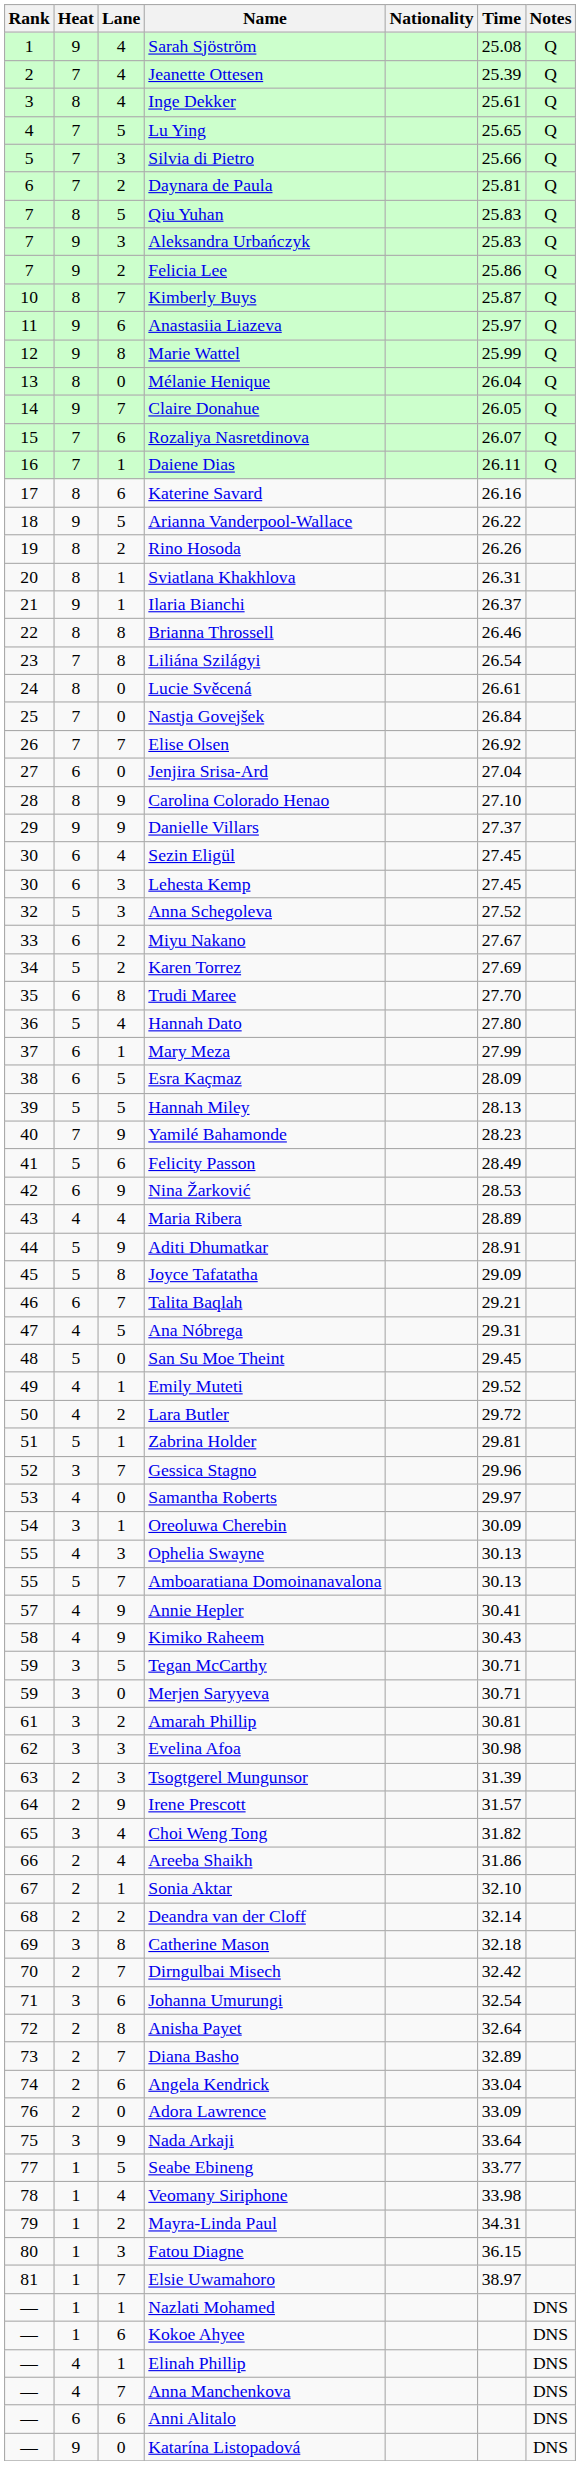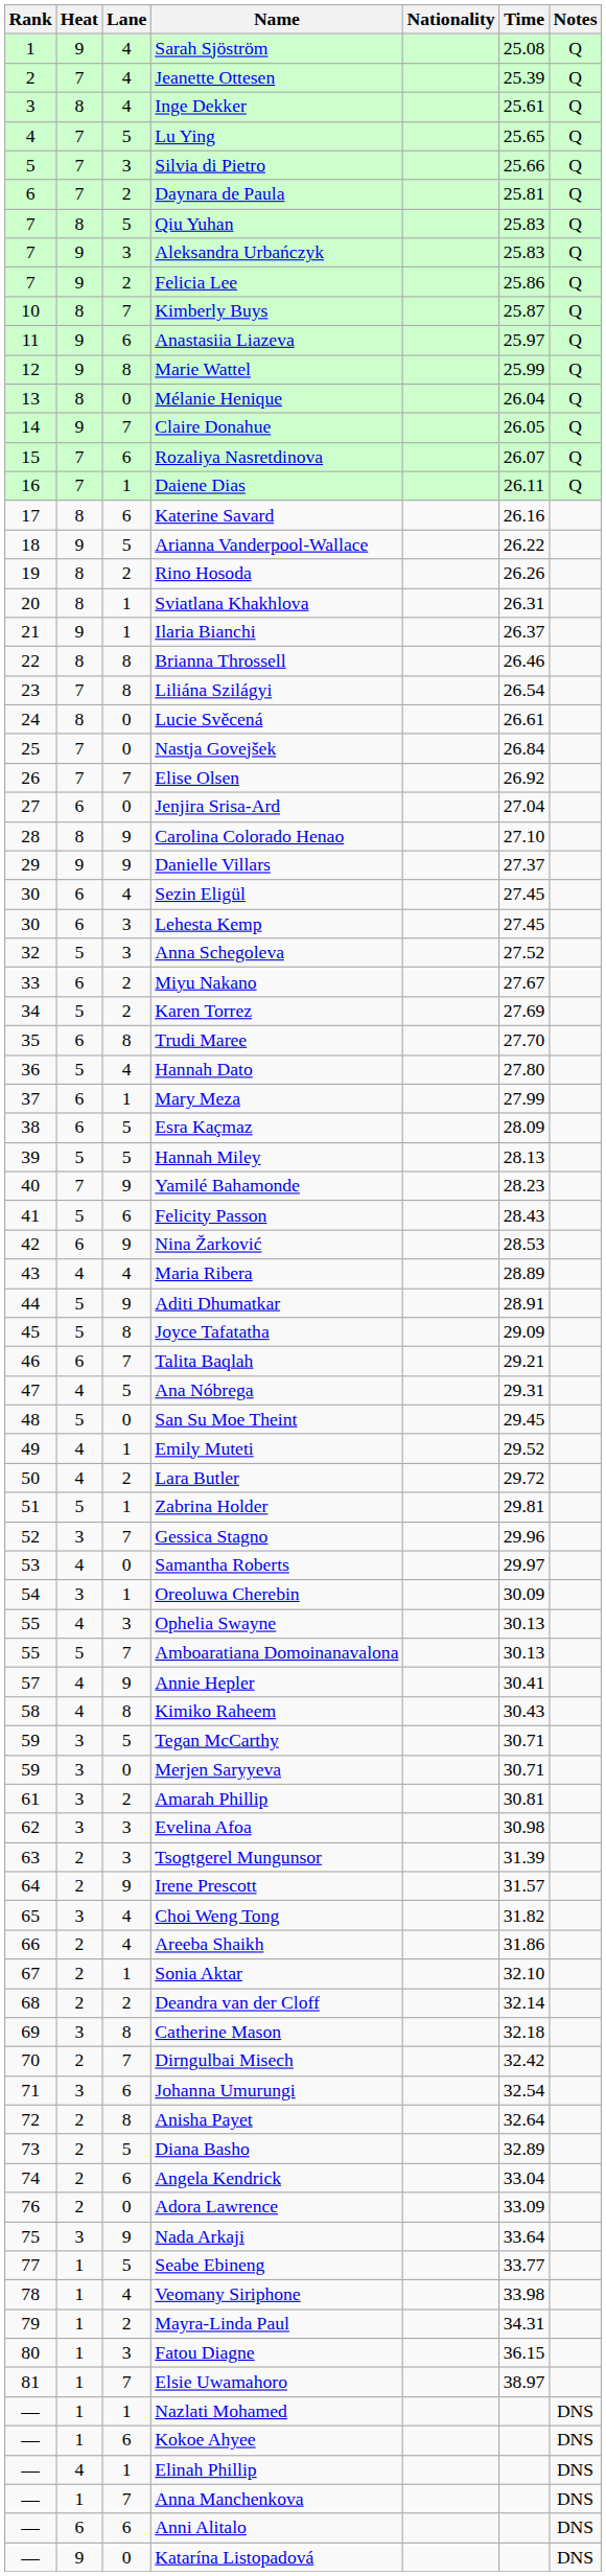 <table class="wikitable sortable" style="text-align:center">
 <tr>
 <th>Rank</th>
 <th>Heat</th>
 <th>Lane</th>
 <th>Name</th>
 <th>Nationality</th>
 <th>Time</th>
 <th>Notes</th>
 </tr>
 <tr bgcolor=ccffcc>
 <td>1</td>
 <td>9</td>
 <td>4</td>
 <td align=left><a href='#'>Sarah Sjöström</a></td>
 <td align=left></td>
 <td>25.08</td>
 <td>Q</td>
 </tr>
 <tr bgcolor=ccffcc>
 <td>2</td>
 <td>7</td>
 <td>4</td>
 <td align=left><a href='#'>Jeanette Ottesen</a></td>
 <td align=left></td>
 <td>25.39</td>
 <td>Q</td>
 </tr>
 <tr bgcolor=ccffcc>
 <td>3</td>
 <td>8</td>
 <td>4</td>
 <td align=left><a href='#'>Inge Dekker</a></td>
 <td align=left></td>
 <td>25.61</td>
 <td>Q</td>
 </tr>
 <tr bgcolor=ccffcc>
 <td>4</td>
 <td>7</td>
 <td>5</td>
 <td align=left><a href='#'>Lu Ying</a></td>
 <td align=left></td>
 <td>25.65</td>
 <td>Q</td>
 </tr>
 <tr bgcolor=ccffcc>
 <td>5</td>
 <td>7</td>
 <td>3</td>
 <td align=left><a href='#'>Silvia di Pietro</a></td>
 <td align=left></td>
 <td>25.66</td>
 <td>Q</td>
 </tr>
 <tr bgcolor=ccffcc>
 <td>6</td>
 <td>7</td>
 <td>2</td>
 <td align=left><a href='#'>Daynara de Paula</a></td>
 <td align=left></td>
 <td>25.81</td>
 <td>Q</td>
 </tr>
 <tr bgcolor=ccffcc>
 <td>7</td>
 <td>8</td>
 <td>5</td>
 <td align=left><a href='#'>Qiu Yuhan</a></td>
 <td align=left></td>
 <td>25.83</td>
 <td>Q</td>
 </tr>
 <tr bgcolor=ccffcc>
 <td>7</td>
 <td>9</td>
 <td>3</td>
 <td align=left><a href='#'>Aleksandra Urbańczyk</a></td>
 <td align=left></td>
 <td>25.83</td>
 <td>Q</td>
 </tr>
 <tr bgcolor=ccffcc>
 <td>7</td>
 <td>9</td>
 <td>2</td>
 <td align=left><a href='#'>Felicia Lee</a></td>
 <td align=left></td>
 <td>25.86</td>
 <td>Q</td>
 </tr>
 <tr bgcolor=ccffcc>
 <td>10</td>
 <td>8</td>
 <td>7</td>
 <td align=left><a href='#'>Kimberly Buys</a></td>
 <td align=left></td>
 <td>25.87</td>
 <td>Q</td>
 </tr>
 <tr bgcolor=ccffcc>
 <td>11</td>
 <td>9</td>
 <td>6</td>
 <td align=left><a href='#'>Anastasiia Liazeva</a></td>
 <td align=left></td>
 <td>25.97</td>
 <td>Q</td>
 </tr>
 <tr bgcolor=ccffcc>
 <td>12</td>
 <td>9</td>
 <td>8</td>
 <td align=left><a href='#'>Marie Wattel</a></td>
 <td align=left></td>
 <td>25.99</td>
 <td>Q</td>
 </tr>
 <tr bgcolor=ccffcc>
 <td>13</td>
 <td>8</td>
 <td>0</td>
 <td align=left><a href='#'>Mélanie Henique</a></td>
 <td align=left></td>
 <td>26.04</td>
 <td>Q</td>
 </tr>
 <tr bgcolor=ccffcc>
 <td>14</td>
 <td>9</td>
 <td>7</td>
 <td align=left><a href='#'>Claire Donahue</a></td>
 <td align=left></td>
 <td>26.05</td>
 <td>Q</td>
 </tr>
 <tr bgcolor=ccffcc>
 <td>15</td>
 <td>7</td>
 <td>6</td>
 <td align=left><a href='#'>Rozaliya Nasretdinova</a></td>
 <td align=left></td>
 <td>26.07</td>
 <td>Q</td>
 </tr>
 <tr bgcolor=ccffcc>
 <td>16</td>
 <td>7</td>
 <td>1</td>
 <td align=left><a href='#'>Daiene Dias</a></td>
 <td align=left></td>
 <td>26.11</td>
 <td>Q</td>
 </tr>
 <tr>
 <td>17</td>
 <td>8</td>
 <td>6</td>
 <td align=left><a href='#'>Katerine Savard</a></td>
 <td align=left></td>
 <td>26.16</td>
 <td></td>
 </tr>
 <tr>
 <td>18</td>
 <td>9</td>
 <td>5</td>
 <td align=left><a href='#'>Arianna Vanderpool-Wallace</a></td>
 <td align=left></td>
 <td>26.22</td>
 <td></td>
 </tr>
 <tr>
 <td>19</td>
 <td>8</td>
 <td>2</td>
 <td align=left><a href='#'>Rino Hosoda</a></td>
 <td align=left></td>
 <td>26.26</td>
 <td></td>
 </tr>
 <tr>
 <td>20</td>
 <td>8</td>
 <td>1</td>
 <td align=left><a href='#'>Sviatlana Khakhlova</a></td>
 <td align=left></td>
 <td>26.31</td>
 <td></td>
 </tr>
 <tr>
 <td>21</td>
 <td>9</td>
 <td>1</td>
 <td align=left><a href='#'>Ilaria Bianchi</a></td>
 <td align=left></td>
 <td>26.37</td>
 <td></td>
 </tr>
 <tr>
 <td>22</td>
 <td>8</td>
 <td>8</td>
 <td align=left><a href='#'>Brianna Throssell</a></td>
 <td align=left></td>
 <td>26.46</td>
 <td></td>
 </tr>
 <tr>
 <td>23</td>
 <td>7</td>
 <td>8</td>
 <td align=left><a href='#'>Liliána Szilágyi</a></td>
 <td align=left></td>
 <td>26.54</td>
 <td></td>
 </tr>
 <tr>
 <td>24</td>
 <td>8</td>
 <td>0</td>
 <td align=left><a href='#'>Lucie Svěcená</a></td>
 <td align=left></td>
 <td>26.61</td>
 <td></td>
 </tr>
 <tr>
 <td>25</td>
 <td>7</td>
 <td>0</td>
 <td align=left><a href='#'>Nastja Govejšek</a></td>
 <td align=left></td>
 <td>26.84</td>
 <td></td>
 </tr>
 <tr>
 <td>26</td>
 <td>7</td>
 <td>7</td>
 <td align=left><a href='#'>Elise Olsen</a></td>
 <td align=left></td>
 <td>26.92</td>
 <td></td>
 </tr>
 <tr>
 <td>27</td>
 <td>6</td>
 <td>0</td>
 <td align=left><a href='#'>Jenjira Srisa-Ard</a></td>
 <td align=left></td>
 <td>27.04</td>
 <td></td>
 </tr>
 <tr>
 <td>28</td>
 <td>8</td>
 <td>9</td>
 <td align=left><a href='#'>Carolina Colorado Henao</a></td>
 <td align=left></td>
 <td>27.10</td>
 <td></td>
 </tr>
 <tr>
 <td>29</td>
 <td>9</td>
 <td>9</td>
 <td align=left><a href='#'>Danielle Villars</a></td>
 <td align=left></td>
 <td>27.37</td>
 <td></td>
 </tr>
 <tr>
 <td>30</td>
 <td>6</td>
 <td>4</td>
 <td align=left><a href='#'>Sezin Eligül</a></td>
 <td align=left></td>
 <td>27.45</td>
 <td></td>
 </tr>
 <tr>
 <td>30</td>
 <td>6</td>
 <td>3</td>
 <td align=left><a href='#'>Lehesta Kemp</a></td>
 <td align=left></td>
 <td>27.45</td>
 <td></td>
 </tr>
 <tr>
 <td>32</td>
 <td>5</td>
 <td>3</td>
 <td align=left><a href='#'>Anna Schegoleva</a></td>
 <td align=left></td>
 <td>27.52</td>
 <td></td>
 </tr>
 <tr>
 <td>33</td>
 <td>6</td>
 <td>2</td>
 <td align=left><a href='#'>Miyu Nakano</a></td>
 <td align=left></td>
 <td>27.67</td>
 <td></td>
 </tr>
 <tr>
 <td>34</td>
 <td>5</td>
 <td>2</td>
 <td align=left><a href='#'>Karen Torrez</a></td>
 <td align=left></td>
 <td>27.69</td>
 <td></td>
 </tr>
 <tr>
 <td>35</td>
 <td>6</td>
 <td>8</td>
 <td align=left><a href='#'>Trudi Maree</a></td>
 <td align=left></td>
 <td>27.70</td>
 <td></td>
 </tr>
 <tr>
 <td>36</td>
 <td>5</td>
 <td>4</td>
 <td align=left><a href='#'>Hannah Dato</a></td>
 <td align=left></td>
 <td>27.80</td>
 <td></td>
 </tr>
 <tr>
 <td>37</td>
 <td>6</td>
 <td>1</td>
 <td align=left><a href='#'>Mary Meza</a></td>
 <td align=left></td>
 <td>27.99</td>
 <td></td>
 </tr>
 <tr>
 <td>38</td>
 <td>6</td>
 <td>5</td>
 <td align=left><a href='#'>Esra Kaçmaz</a></td>
 <td align=left></td>
 <td>28.09</td>
 <td></td>
 </tr>
 <tr>
 <td>39</td>
 <td>5</td>
 <td>5</td>
 <td align=left><a href='#'>Hannah Miley</a></td>
 <td align=left></td>
 <td>28.13</td>
 <td></td>
 </tr>
 <tr>
 <td>40</td>
 <td>7</td>
 <td>9</td>
 <td align=left><a href='#'>Yamilé Bahamonde</a></td>
 <td align=left></td>
 <td>28.23</td>
 <td></td>
 </tr>
 <tr>
 <td>41</td>
 <td>5</td>
 <td>6</td>
 <td align=left><a href='#'>Felicity Passon</a></td>
 <td align=left></td>
-<td>28.49</td>
+<td>28.43</td>
 <td></td>
 </tr>
 <tr>
 <td>42</td>
 <td>6</td>
 <td>9</td>
 <td align=left><a href='#'>Nina Žarković</a></td>
 <td align=left></td>
 <td>28.53</td>
 <td></td>
 </tr>
 <tr>
 <td>43</td>
 <td>4</td>
 <td>4</td>
 <td align=left><a href='#'>Maria Ribera</a></td>
 <td align=left></td>
 <td>28.89</td>
 <td></td>
 </tr>
 <tr>
 <td>44</td>
 <td>5</td>
 <td>9</td>
 <td align=left><a href='#'>Aditi Dhumatkar</a></td>
 <td align=left></td>
 <td>28.91</td>
 <td></td>
 </tr>
 <tr>
 <td>45</td>
 <td>5</td>
 <td>8</td>
 <td align=left><a href='#'>Joyce Tafatatha</a></td>
 <td align=left></td>
 <td>29.09</td>
 <td></td>
 </tr>
 <tr>
 <td>46</td>
 <td>6</td>
 <td>7</td>
 <td align=left><a href='#'>Talita Baqlah</a></td>
 <td align=left></td>
 <td>29.21</td>
 <td></td>
 </tr>
 <tr>
 <td>47</td>
 <td>4</td>
 <td>5</td>
 <td align=left><a href='#'>Ana Nóbrega</a></td>
 <td align=left></td>
 <td>29.31</td>
 <td></td>
 </tr>
 <tr>
 <td>48</td>
 <td>5</td>
 <td>0</td>
 <td align=left><a href='#'>San Su Moe Theint</a></td>
 <td align=left></td>
 <td>29.45</td>
 <td></td>
 </tr>
 <tr>
 <td>49</td>
 <td>4</td>
 <td>1</td>
 <td align=left><a href='#'>Emily Muteti</a></td>
 <td align=left></td>
 <td>29.52</td>
 <td></td>
 </tr>
 <tr>
 <td>50</td>
 <td>4</td>
 <td>2</td>
 <td align=left><a href='#'>Lara Butler</a></td>
 <td align=left></td>
 <td>29.72</td>
 <td></td>
 </tr>
 <tr>
 <td>51</td>
 <td>5</td>
 <td>1</td>
 <td align=left><a href='#'>Zabrina Holder</a></td>
 <td align=left></td>
 <td>29.81</td>
 <td></td>
 </tr>
 <tr>
 <td>52</td>
 <td>3</td>
 <td>7</td>
 <td align=left><a href='#'>Gessica Stagno</a></td>
 <td align=left></td>
 <td>29.96</td>
 <td></td>
 </tr>
 <tr>
 <td>53</td>
 <td>4</td>
 <td>0</td>
 <td align=left><a href='#'>Samantha Roberts</a></td>
 <td align=left></td>
 <td>29.97</td>
 <td></td>
 </tr>
 <tr>
 <td>54</td>
 <td>3</td>
 <td>1</td>
 <td align=left><a href='#'>Oreoluwa Cherebin</a></td>
 <td align=left></td>
 <td>30.09</td>
 <td></td>
 </tr>
 <tr>
 <td>55</td>
 <td>4</td>
 <td>3</td>
 <td align=left><a href='#'>Ophelia Swayne</a></td>
 <td align=left></td>
 <td>30.13</td>
 <td></td>
 </tr>
 <tr>
 <td>55</td>
 <td>5</td>
 <td>7</td>
 <td align=left><a href='#'>Amboaratiana Domoinanavalona</a></td>
 <td align=left></td>
 <td>30.13</td>
 <td></td>
 </tr>
 <tr>
 <td>57</td>
 <td>4</td>
 <td>9</td>
 <td align=left><a href='#'>Annie Hepler</a></td>
 <td align=left></td>
 <td>30.41</td>
 <td></td>
 </tr>
 <tr>
 <td>58</td>
 <td>4</td>
-<td>9</td>
+<td>8</td>
 <td align=left><a href='#'>Kimiko Raheem</a></td>
 <td align=left></td>
 <td>30.43</td>
 <td></td>
 </tr>
 <tr>
 <td>59</td>
 <td>3</td>
 <td>5</td>
 <td align=left><a href='#'>Tegan McCarthy</a></td>
 <td align=left></td>
 <td>30.71</td>
 <td></td>
 </tr>
 <tr>
 <td>59</td>
 <td>3</td>
 <td>0</td>
 <td align=left><a href='#'>Merjen Saryyeva</a></td>
 <td align=left></td>
 <td>30.71</td>
 <td></td>
 </tr>
 <tr>
 <td>61</td>
 <td>3</td>
 <td>2</td>
 <td align=left><a href='#'>Amarah Phillip</a></td>
 <td align=left></td>
 <td>30.81</td>
 <td></td>
 </tr>
 <tr>
 <td>62</td>
 <td>3</td>
 <td>3</td>
 <td align=left><a href='#'>Evelina Afoa</a></td>
 <td align=left></td>
 <td>30.98</td>
 <td></td>
 </tr>
 <tr>
 <td>63</td>
 <td>2</td>
 <td>3</td>
 <td align=left><a href='#'>Tsogtgerel Mungunsor</a></td>
 <td align=left></td>
 <td>31.39</td>
 <td></td>
 </tr>
 <tr>
 <td>64</td>
 <td>2</td>
 <td>9</td>
 <td align=left><a href='#'>Irene Prescott</a></td>
 <td align=left></td>
 <td>31.57</td>
 <td></td>
 </tr>
 <tr>
 <td>65</td>
 <td>3</td>
 <td>4</td>
 <td align=left><a href='#'>Choi Weng Tong</a></td>
 <td align=left></td>
 <td>31.82</td>
 <td></td>
 </tr>
 <tr>
 <td>66</td>
 <td>2</td>
 <td>4</td>
 <td align=left><a href='#'>Areeba Shaikh</a></td>
 <td align=left></td>
 <td>31.86</td>
 <td></td>
 </tr>
 <tr>
 <td>67</td>
 <td>2</td>
 <td>1</td>
 <td align=left><a href='#'>Sonia Aktar</a></td>
 <td align=left></td>
 <td>32.10</td>
 <td></td>
 </tr>
 <tr>
 <td>68</td>
 <td>2</td>
 <td>2</td>
 <td align=left><a href='#'>Deandra van der Cloff</a></td>
 <td align=left></td>
 <td>32.14</td>
 <td></td>
 </tr>
 <tr>
 <td>69</td>
 <td>3</td>
 <td>8</td>
 <td align=left><a href='#'>Catherine Mason</a></td>
 <td align=left></td>
 <td>32.18</td>
 <td></td>
 </tr>
 <tr>
 <td>70</td>
 <td>2</td>
 <td>7</td>
 <td align=left><a href='#'>Dirngulbai Misech</a></td>
 <td align=left></td>
 <td>32.42</td>
 <td></td>
 </tr>
 <tr>
 <td>71</td>
 <td>3</td>
 <td>6</td>
 <td align=left><a href='#'>Johanna Umurungi</a></td>
 <td align=left></td>
 <td>32.54</td>
 <td></td>
 </tr>
 <tr>
 <td>72</td>
 <td>2</td>
 <td>8</td>
 <td align=left><a href='#'>Anisha Payet</a></td>
 <td align=left></td>
 <td>32.64</td>
 <td></td>
 </tr>
 <tr>
 <td>73</td>
 <td>2</td>
-<td>7</td>
+<td>5</td>
 <td align=left><a href='#'>Diana Basho</a></td>
 <td align=left></td>
 <td>32.89</td>
 <td></td>
 </tr>
 <tr>
 <td>74</td>
 <td>2</td>
 <td>6</td>
 <td align=left><a href='#'>Angela Kendrick</a></td>
 <td align=left></td>
 <td>33.04</td>
 <td></td>
 </tr>
 <tr>
 <td>76</td>
 <td>2</td>
 <td>0</td>
 <td align=left><a href='#'>Adora Lawrence</a></td>
 <td align=left></td>
 <td>33.09</td>
 <td></td>
 </tr>
 <tr>
 <td>75</td>
 <td>3</td>
 <td>9</td>
 <td align=left><a href='#'>Nada Arkaji</a></td>
 <td align=left></td>
 <td>33.64</td>
 <td></td>
 </tr>
 <tr>
 <td>77</td>
 <td>1</td>
 <td>5</td>
 <td align=left><a href='#'>Seabe Ebineng</a></td>
 <td align=left></td>
 <td>33.77</td>
 <td></td>
 </tr>
 <tr>
 <td>78</td>
 <td>1</td>
 <td>4</td>
 <td align=left><a href='#'>Veomany Siriphone</a></td>
 <td align=left></td>
 <td>33.98</td>
 <td></td>
 </tr>
 <tr>
 <td>79</td>
 <td>1</td>
 <td>2</td>
 <td align=left><a href='#'>Mayra-Linda Paul</a></td>
 <td align=left></td>
 <td>34.31</td>
 <td></td>
 </tr>
 <tr>
 <td>80</td>
 <td>1</td>
 <td>3</td>
 <td align=left><a href='#'>Fatou Diagne</a></td>
 <td align=left></td>
 <td>36.15</td>
 <td></td>
 </tr>
 <tr>
 <td>81</td>
 <td>1</td>
 <td>7</td>
 <td align=left><a href='#'>Elsie Uwamahoro</a></td>
 <td align=left></td>
 <td>38.97</td>
 <td></td>
 </tr>
 <tr>
 <td>—</td>
 <td>1</td>
 <td>1</td>
 <td align=left><a href='#'>Nazlati Mohamed</a></td>
 <td align=left></td>
 <td></td>
 <td>DNS</td>
 </tr>
 <tr>
 <td>—</td>
 <td>1</td>
 <td>6</td>
 <td align=left><a href='#'>Kokoe Ahyee</a></td>
 <td align=left></td>
 <td></td>
 <td>DNS</td>
 </tr>
 <tr>
 <td>—</td>
 <td>4</td>
 <td>1</td>
 <td align=left><a href='#'>Elinah Phillip</a></td>
 <td align=left></td>
 <td></td>
 <td>DNS</td>
 </tr>
 <tr>
 <td>—</td>
-<td>4</td>
+<td>1</td>
 <td>7</td>
 <td align=left><a href='#'>Anna Manchenkova</a></td>
 <td align=left></td>
 <td></td>
 <td>DNS</td>
 </tr>
 <tr>
 <td>—</td>
 <td>6</td>
 <td>6</td>
 <td align=left><a href='#'>Anni Alitalo</a></td>
 <td align=left></td>
 <td></td>
 <td>DNS</td>
 </tr>
 <tr>
 <td>—</td>
 <td>9</td>
 <td>0</td>
 <td align=left><a href='#'>Katarína Listopadová</a></td>
 <td align=left></td>
 <td></td>
 <td>DNS</td>
 </tr>
 </table>
